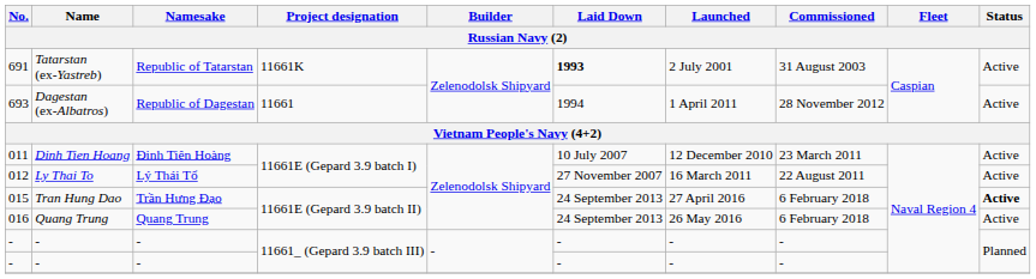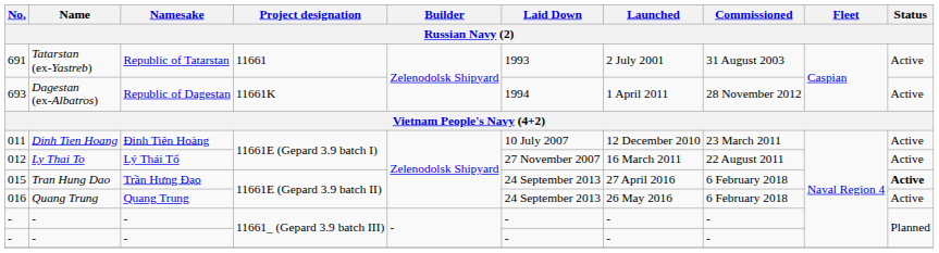 <table class="wikitable">
 <tr>
 <th><a href='#'>No.</a></th>
 <th>Name</th>
 <th><a href='#'>Namesake</a></th>
 <th><a href='#'>Project designation</a></th>
 <th><a href='#'>Builder</a></th>
 <th><a href='#'>Laid Down</a></th>
 <th><a href='#'>Launched</a></th>
 <th><a href='#'>Commissioned</a></th>
 <th><a href='#'>Fleet</a></th>
 <th>Status</th>
 </tr>
 <tr>
 <th colspan="10"> <a href='#'>Russian Navy</a> (2)</th>
 </tr>
 <tr>
 <td>691</td>
 <td><em>Tatarstan</em><br>(ex-<em>Yastreb</em>)</td>
 <td><a href='#'>Republic of Tatarstan</a></td>
-<td>11661K</td>
+<td>11661</td>
 <td rowspan="2"><a href='#'>Zelenodolsk Shipyard</a></td>
-<td><strong>1993</strong></td>
+<td>1993</td>
 <td>2 July 2001</td>
 <td>31 August 2003</td>
 <td rowspan="2"><a href='#'>Caspian</a></td>
 <td>Active</td>
 </tr>
 <tr>
 <td>693</td>
 <td><em>Dagestan</em><br>(ex-<em>Albatros</em>)</td>
 <td><a href='#'>Republic of Dagestan</a></td>
-<td>11661</td>
+<td>11661K</td>
 <td>1994</td>
 <td>1 April 2011</td>
 <td>28 November 2012</td>
 <td>Active</td>
 </tr>
 <tr>
 <th colspan="10"> <a href='#'>Vietnam People's Navy</a> (4+2)</th>
 </tr>
 <tr>
 <td>011</td>
 <td><a href='#'><em>Dinh Tien Hoang</em></a></td>
 <td><a href='#'>Đinh Tiên Hoàng</a></td>
 <td rowspan="2">11661E (Gepard 3.9 batch I)</td>
 <td rowspan="4"><a href='#'>Zelenodolsk Shipyard</a></td>
 <td>10 July 2007</td>
 <td>12 December 2010</td>
 <td>23 March 2011</td>
 <td rowspan="6"><a href='#'>Naval Region 4</a></td>
 <td>Active</td>
 </tr>
 <tr>
 <td>012</td>
 <td><a href='#'><em>Ly Thai To</em></a></td>
 <td><a href='#'>Lý Thái Tổ</a></td>
 <td>27 November 2007</td>
 <td>16 March 2011</td>
 <td>22 August 2011</td>
 <td>Active</td>
 </tr>
 <tr>
 <td>015</td>
 <td><em>Tran Hung Dao</em></td>
 <td><a href='#'>Trần Hưng Đạo</a></td>
 <td rowspan="2">11661E (Gepard 3.9 batch II)</td>
 <td>24 September 2013</td>
 <td>27 April 2016</td>
 <td>6 February 2018</td>
 <td><strong>Active</strong></td>
 </tr>
 <tr>
 <td>016</td>
 <td><em>Quang Trung</em></td>
 <td><a href='#'>Quang Trung</a></td>
 <td>24 September 2013</td>
 <td>26 May 2016</td>
 <td>6 February 2018</td>
 <td>Active</td>
 </tr>
 <tr>
 <td>-</td>
 <td>-</td>
 <td>-</td>
 <td rowspan="2">11661_ (Gepard 3.9 batch III)</td>
 <td rowspan="2">-</td>
 <td>-</td>
 <td>-</td>
 <td>-</td>
 <td rowspan="2">Planned</td>
 </tr>
 <tr>
 <td>-</td>
 <td>-</td>
 <td>-</td>
 <td>-</td>
 <td>-</td>
 <td>-</td>
 </tr>
 <tr>
 </tr>
 </table>
